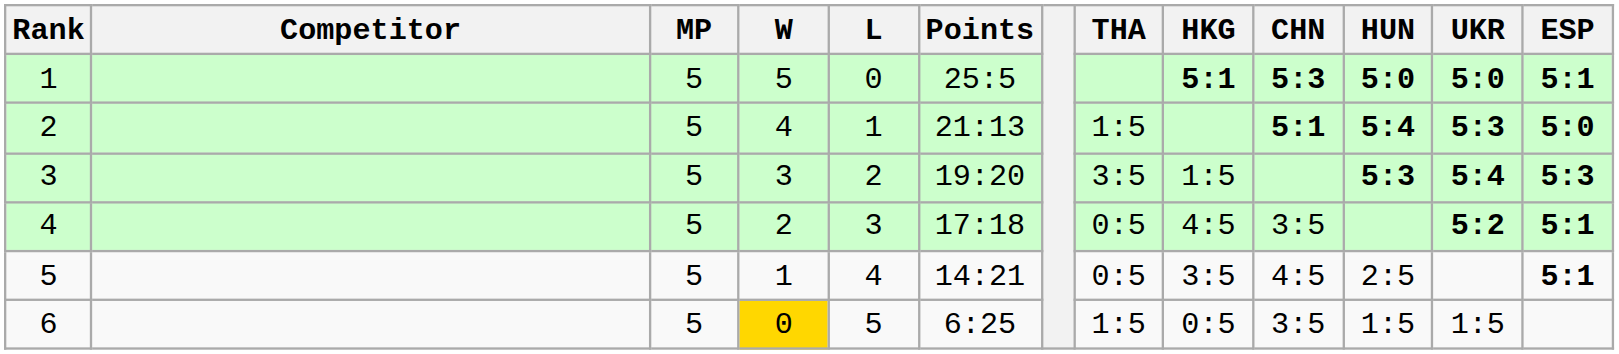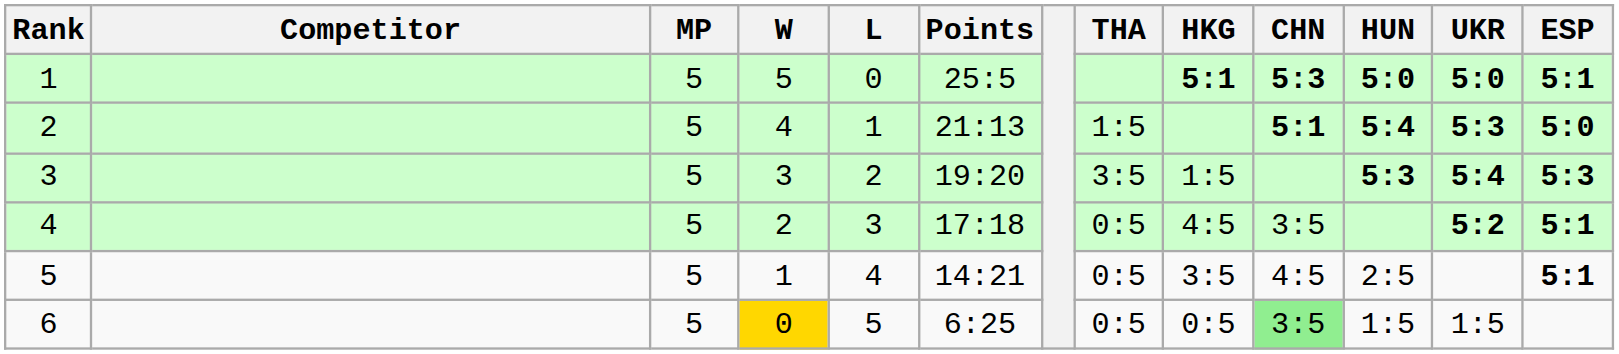 <table class="wikitable" style="text-align:center">
 <tr>
 <th>Rank</th>
 <th style="width:18em">Competitor</th>
 <th style="width:2.5em">MP</th>
 <th style="width:2.5em">W</th>
 <th style="width:2.5em">L</th>
 <th>Points</th>
 <th rowspan="7"> </th>
 <th style="width:2.5em">THA</th>
 <th style="width:2.5em">HKG</th>
 <th style="width:2.5em">CHN</th>
 <th style="width:2.5em">HUN</th>
 <th style="width:2.5em">UKR</th>
 <th style="width:2.5em">ESP</th>
 </tr>
 <tr style="background:#cfc;">
 <td>1</td>
 <td style="text-align:left"></td>
 <td>5</td>
 <td>5</td>
 <td>0</td>
 <td>25:5</td>
 <td></td>
 <td><strong>5:1</strong></td>
 <td><strong>5:3</strong></td>
 <td><strong>5:0</strong></td>
 <td><strong>5:0</strong></td>
 <td><strong>5:1</strong></td>
 </tr>
 <tr style="background:#cfc;">
 <td>2</td>
 <td style="text-align:left"></td>
 <td>5</td>
 <td>4</td>
 <td>1</td>
 <td>21:13</td>
 <td>1:5</td>
 <td></td>
 <td><strong>5:1</strong></td>
 <td><strong>5:4</strong></td>
 <td><strong>5:3</strong></td>
 <td><strong>5:0</strong></td>
 </tr>
 <tr style="background:#cfc;">
 <td>3</td>
 <td style="text-align:left"></td>
 <td>5</td>
 <td>3</td>
 <td>2</td>
 <td>19:20</td>
 <td>3:5</td>
 <td>1:5</td>
 <td></td>
 <td><strong>5:3</strong></td>
 <td><strong>5:4</strong></td>
 <td><strong>5:3</strong></td>
 </tr>
 <tr style="background:#cfc;">
 <td>4</td>
 <td style="text-align:left"></td>
 <td>5</td>
 <td>2</td>
 <td>3</td>
 <td>17:18</td>
 <td>0:5</td>
 <td>4:5</td>
 <td>3:5</td>
 <td></td>
 <td><strong>5:2</strong></td>
 <td><strong>5:1</strong></td>
 </tr>
 <tr>
 <td>5</td>
 <td style="text-align:left"></td>
 <td>5</td>
 <td>1</td>
 <td>4</td>
 <td>14:21</td>
 <td>0:5</td>
 <td>3:5</td>
 <td>4:5</td>
 <td>2:5</td>
 <td></td>
 <td><strong>5:1</strong></td>
 </tr>
 <tr>
 <td>6</td>
 <td style="text-align:left"></td>
 <td>5</td>
 <td style="background: gold;">0</td>
 <td>5</td>
 <td>6:25</td>
-<td>1:5</td>
 <td>0:5</td>
-<td>3:5</td>
+<td>0:5</td>
+<td style="background: lightgreen;">3:5</td>
 <td>1:5</td>
 <td>1:5</td>
 <td></td>
 </tr>
 </table>
